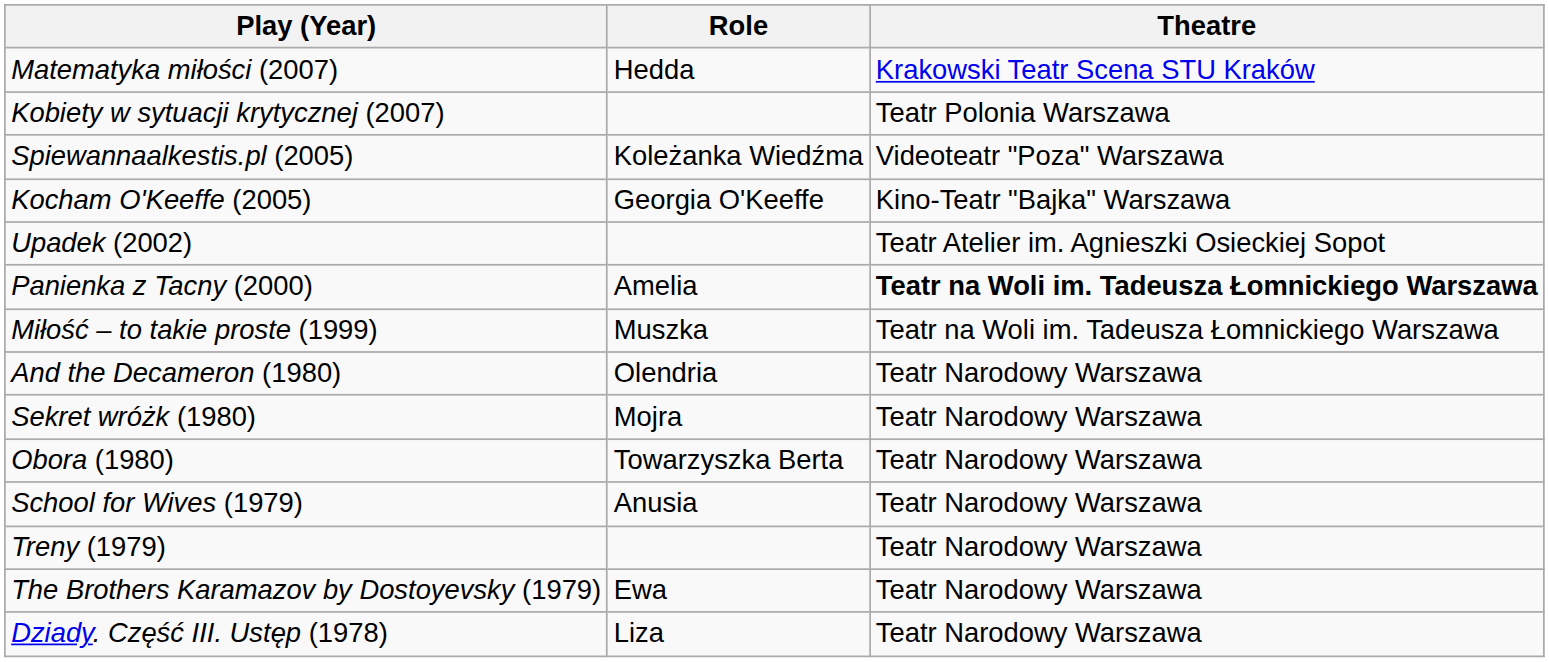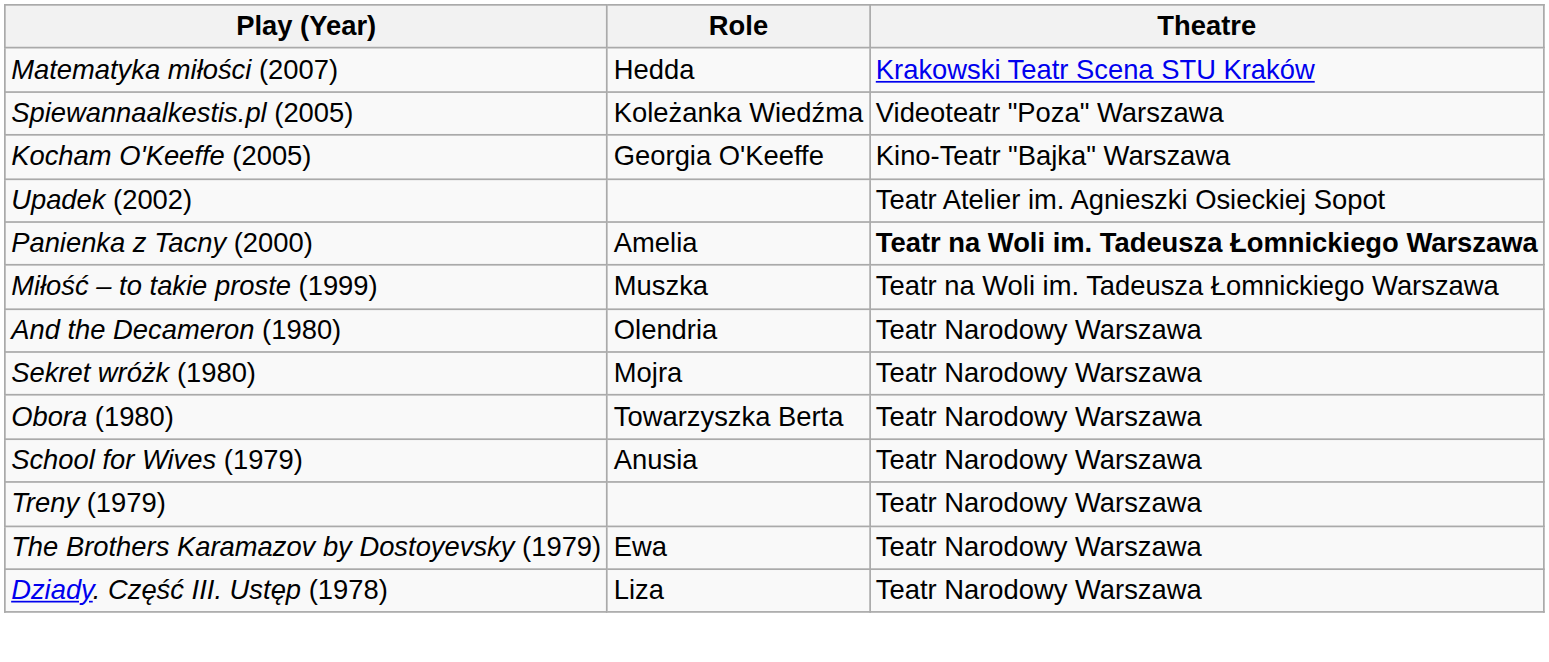 <table class="wikitable">
 <tr>
 <th>Play (Year)</th>
 <th>Role</th>
 <th>Theatre</th>
 </tr>
 <tr>
 <td><em>Matematyka miłości</em> (2007)</td>
 <td>Hedda</td>
 <td><a href='#'>Krakowski Teatr Scena STU Kraków</a></td>
-</tr>
-<tr>
-<td><em>Kobiety w sytuacji krytycznej</em> (2007)</td>
-<td></td>
-<td>Teatr Polonia Warszawa</td>
 </tr>
 <tr>
 <td><em>Spiewannaalkestis.pl</em> (2005)</td>
 <td>Koleżanka Wiedźma</td>
 <td>Videoteatr "Poza" Warszawa</td>
 </tr>
 <tr>
 <td><em>Kocham O'Keeffe</em> (2005)</td>
 <td>Georgia O'Keeffe</td>
 <td>Kino-Teatr "Bajka" Warszawa</td>
 </tr>
 <tr>
 <td><em>Upadek</em> (2002)</td>
 <td></td>
 <td>Teatr Atelier im. Agnieszki Osieckiej Sopot</td>
 </tr>
 <tr>
 <td><em>Panienka z Tacny</em> (2000)</td>
 <td>Amelia</td>
 <td><strong>Teatr na Woli im. Tadeusza Łomnickiego Warszawa</strong></td>
 </tr>
 <tr>
 <td><em>Miłość – to takie proste</em> (1999)</td>
 <td>Muszka</td>
 <td>Teatr na Woli im. Tadeusza Łomnickiego Warszawa</td>
 </tr>
 <tr>
 <td><em>And the Decameron</em> (1980)</td>
 <td>Olendria</td>
 <td>Teatr Narodowy Warszawa</td>
 </tr>
 <tr>
 <td><em>Sekret wróżk</em> (1980)</td>
 <td>Mojra</td>
 <td>Teatr Narodowy Warszawa</td>
 </tr>
 <tr>
 <td><em>Obora</em> (1980)</td>
 <td>Towarzyszka Berta</td>
 <td>Teatr Narodowy Warszawa</td>
 </tr>
 <tr>
 <td><em>School for Wives</em> (1979)</td>
 <td>Anusia</td>
 <td>Teatr Narodowy Warszawa</td>
 </tr>
 <tr>
 <td><em>Treny</em> (1979)</td>
 <td></td>
 <td>Teatr Narodowy Warszawa</td>
 </tr>
 <tr>
 <td><em>The Brothers Karamazov by Dostoyevsky</em> (1979)</td>
 <td>Ewa</td>
 <td>Teatr Narodowy Warszawa</td>
 </tr>
 <tr>
 <td><em><a href='#'>Dziady</a>. Część III. Ustęp</em> (1978)</td>
 <td>Liza</td>
 <td>Teatr Narodowy Warszawa</td>
 </tr>
 </table>
